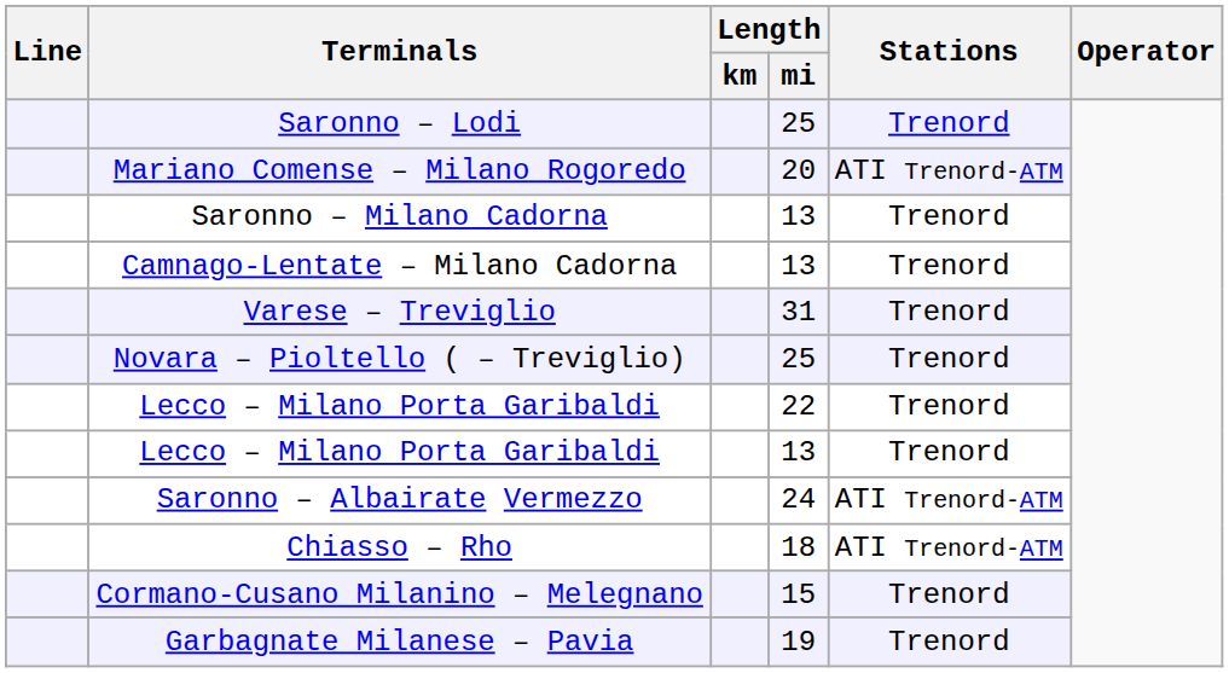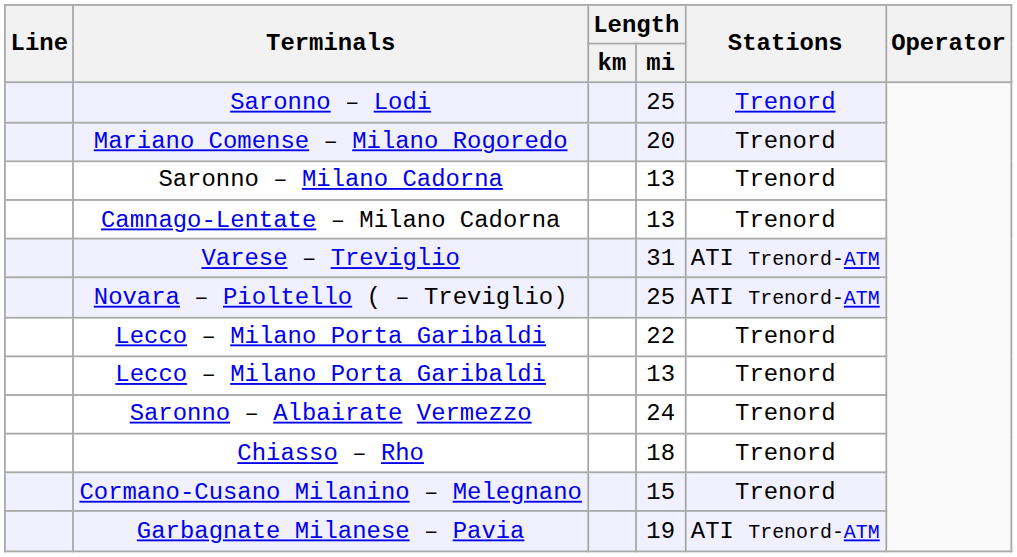 <table style="text-align:center;" class="wikitable">
 <tr>
 <th rowspan=2>Line</th>
 <th rowspan=2>Terminals</th>
 <th colspan=2>Length</th>
 <th rowspan=2>Stations</th>
 <th rowspan=2>Operator</th>
 </tr>
 <tr>
 <th>km</th>
 <th>mi</th>
 </tr>
 <tr style="background:#f0f0ff;">
 <td></td>
 <td><a href='#'>Saronno</a> – <a href='#'>Lodi</a></td>
 <td></td>
 <td>25</td>
 <td><a href='#'>Trenord</a></td>
 </tr>
 <tr style="background:#f0f0ff;">
 <td></td>
 <td><a href='#'>Mariano Comense</a> – <a href='#'>Milano Rogoredo</a></td>
 <td></td>
 <td>20</td>
-<td>ATI <small>Trenord-<a href='#'>ATM</a></small></td>
+<td>Trenord</td>
 </tr>
 <tr style="background:#fff;">
 <td></td>
 <td>Saronno – <a href='#'>Milano Cadorna</a></td>
 <td></td>
 <td>13</td>
 <td>Trenord</td>
 </tr>
 <tr style="background:#fff;">
 <td></td>
 <td><a href='#'>Camnago-Lentate</a> – Milano Cadorna</td>
 <td></td>
 <td>13</td>
 <td>Trenord</td>
 </tr>
 <tr style="background:#f0f0ff;">
 <td></td>
 <td><a href='#'>Varese</a> – <a href='#'>Treviglio</a></td>
 <td></td>
 <td>31</td>
-<td>Trenord</td>
+<td>ATI <small>Trenord-<a href='#'>ATM</a></small></td>
 </tr>
 <tr style="background:#f0f0ff;">
 <td></td>
 <td><a href='#'>Novara</a> – <a href='#'>Pioltello</a> ( – Treviglio)</td>
 <td></td>
 <td>25</td>
-<td>Trenord</td>
+<td>ATI <small>Trenord-<a href='#'>ATM</a></small></td>
 </tr>
 <tr style="background:#fff;">
 <td></td>
 <td><a href='#'>Lecco</a> – <a href='#'>Milano Porta Garibaldi</a></td>
 <td></td>
 <td>22</td>
 <td>Trenord</td>
 </tr>
 <tr style="background:#fff;">
 <td></td>
 <td><a href='#'>Lecco</a> – <a href='#'>Milano Porta Garibaldi</a></td>
 <td></td>
 <td>13</td>
 <td>Trenord</td>
 </tr>
 <tr style="background:#fff;">
 <td></td>
 <td><a href='#'>Saronno</a> – <a href='#'>Albairate</a> <a href='#'>Vermezzo</a></td>
 <td></td>
 <td>24</td>
-<td>ATI <small>Trenord-<a href='#'>ATM</a></small></td>
+<td>Trenord</td>
 </tr>
 <tr style="background:#fff;">
 <td></td>
 <td><a href='#'>Chiasso</a> – <a href='#'>Rho</a></td>
 <td></td>
 <td>18</td>
-<td>ATI <small>Trenord-<a href='#'>ATM</a></small></td>
+<td>Trenord</td>
 </tr>
 <tr style="background:#f0f0ff;">
 <td></td>
 <td><a href='#'>Cormano-Cusano Milanino</a> – <a href='#'>Melegnano</a></td>
 <td></td>
 <td>15</td>
 <td>Trenord</td>
 </tr>
 <tr style="background:#f0f0ff;">
 <td></td>
 <td><a href='#'>Garbagnate Milanese</a> – <a href='#'>Pavia</a></td>
 <td></td>
 <td>19</td>
-<td>Trenord</td>
+<td>ATI <small>Trenord-<a href='#'>ATM</a></small></td>
 </tr>
 </table>
